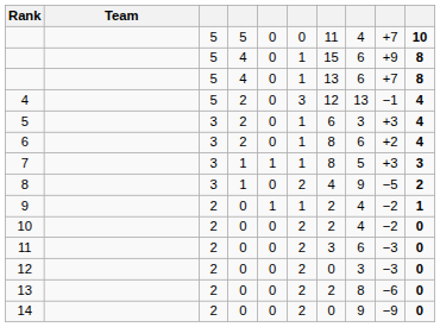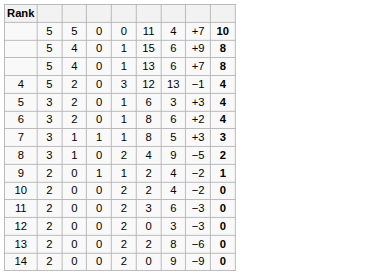 <table class="wikitable" style="text-align: center; font-size:90% ">
 <tr>
 <th width=35>Rank</th>
-<th width=160>Team</th>
 <th width=25></th>
 <th width=25></th>
 <th width=25></th>
 <th width=25></th>
 <th width=25></th>
 <th width=25></th>
 <th width=25></th>
 <th width=25></th>
 </tr>
 <tr>
 <td></td>
-<td align=left></td>
 <td>5</td>
 <td>5</td>
 <td>0</td>
 <td>0</td>
 <td>11</td>
 <td>4</td>
 <td>+7</td>
 <td><strong>10</strong></td>
 </tr>
 <tr>
 <td></td>
-<td align=left></td>
 <td>5</td>
 <td>4</td>
 <td>0</td>
 <td>1</td>
 <td>15</td>
 <td>6</td>
 <td>+9</td>
 <td><strong>8</strong></td>
 </tr>
 <tr>
 <td></td>
-<td align=left></td>
 <td>5</td>
 <td>4</td>
 <td>0</td>
 <td>1</td>
 <td>13</td>
 <td>6</td>
 <td>+7</td>
 <td><strong>8</strong></td>
 </tr>
 <tr>
 <td>4</td>
-<td align=left></td>
 <td>5</td>
 <td>2</td>
 <td>0</td>
 <td>3</td>
 <td>12</td>
 <td>13</td>
 <td>−1</td>
 <td><strong>4</strong></td>
 </tr>
 <tr>
 <td>5</td>
-<td align=left></td>
 <td>3</td>
 <td>2</td>
 <td>0</td>
 <td>1</td>
 <td>6</td>
 <td>3</td>
 <td>+3</td>
 <td><strong>4</strong></td>
 </tr>
 <tr>
 <td>6</td>
-<td align=left></td>
 <td>3</td>
 <td>2</td>
 <td>0</td>
 <td>1</td>
 <td>8</td>
 <td>6</td>
 <td>+2</td>
 <td><strong>4</strong></td>
 </tr>
 <tr>
 <td>7</td>
-<td align=left></td>
 <td>3</td>
 <td>1</td>
 <td>1</td>
 <td>1</td>
 <td>8</td>
 <td>5</td>
 <td>+3</td>
 <td><strong>3</strong></td>
 </tr>
 <tr>
 <td>8</td>
-<td align=left></td>
 <td>3</td>
 <td>1</td>
 <td>0</td>
 <td>2</td>
 <td>4</td>
 <td>9</td>
 <td>−5</td>
 <td><strong>2</strong></td>
 </tr>
 <tr>
 <td>9</td>
-<td align=left></td>
 <td>2</td>
 <td>0</td>
 <td>1</td>
 <td>1</td>
 <td>2</td>
 <td>4</td>
 <td>−2</td>
 <td><strong>1</strong></td>
 </tr>
 <tr>
 <td>10</td>
-<td align=left></td>
 <td>2</td>
 <td>0</td>
 <td>0</td>
 <td>2</td>
 <td>2</td>
 <td>4</td>
 <td>−2</td>
 <td><strong>0</strong></td>
 </tr>
 <tr>
 <td>11</td>
-<td align=left></td>
 <td>2</td>
 <td>0</td>
 <td>0</td>
 <td>2</td>
 <td>3</td>
 <td>6</td>
 <td>−3</td>
 <td><strong>0</strong></td>
 </tr>
 <tr>
 <td>12</td>
-<td align=left></td>
 <td>2</td>
 <td>0</td>
 <td>0</td>
 <td>2</td>
 <td>0</td>
 <td>3</td>
 <td>−3</td>
 <td><strong>0</strong></td>
 </tr>
 <tr>
 <td>13</td>
-<td align=left></td>
 <td>2</td>
 <td>0</td>
 <td>0</td>
 <td>2</td>
 <td>2</td>
 <td>8</td>
 <td>−6</td>
 <td><strong>0</strong></td>
 </tr>
 <tr>
 <td>14</td>
-<td align=left></td>
 <td>2</td>
 <td>0</td>
 <td>0</td>
 <td>2</td>
 <td>0</td>
 <td>9</td>
 <td>−9</td>
 <td><strong>0</strong></td>
 </tr>
 </table>
